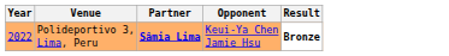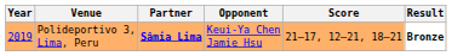 <table class="sortable wikitable" style="font-size: 90%;">
 <tr>
 <th>Year</th>
 <th>Venue</th>
 <th>Partner</th>
 <th>Opponent</th>
+<th>Score</th>
 <th>Result</th>
 </tr>
 <tr style="background:#FFB069">
-<td align="center"><a href='#'>2022</a></td>
+<td align="center"><a href='#'>2019</a></td>
 <td align="left">Polideportivo 3,<br><a href='#'>Lima</a>, Peru</td>
 <td align="left"><strong> <a href='#'>Sâmia Lima</a></strong></td>
 <td align="left"> <a href='#'>Keui-Ya Chen</a><br> <a href='#'>Jamie Hsu</a></td>
+<td align="left">21–17, 12–21, 18–21</td>
 <td style="text-align:left; background:white"> <strong>Bronze</strong></td>
 </tr>
 </table>
